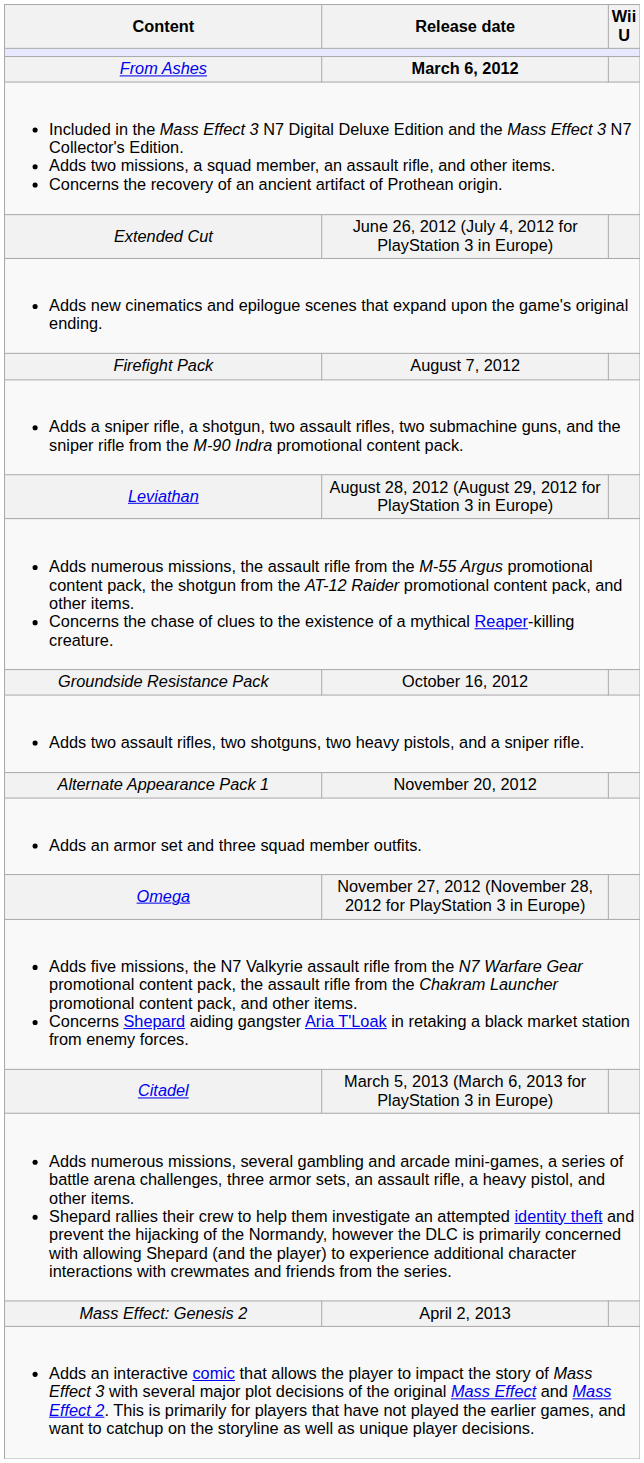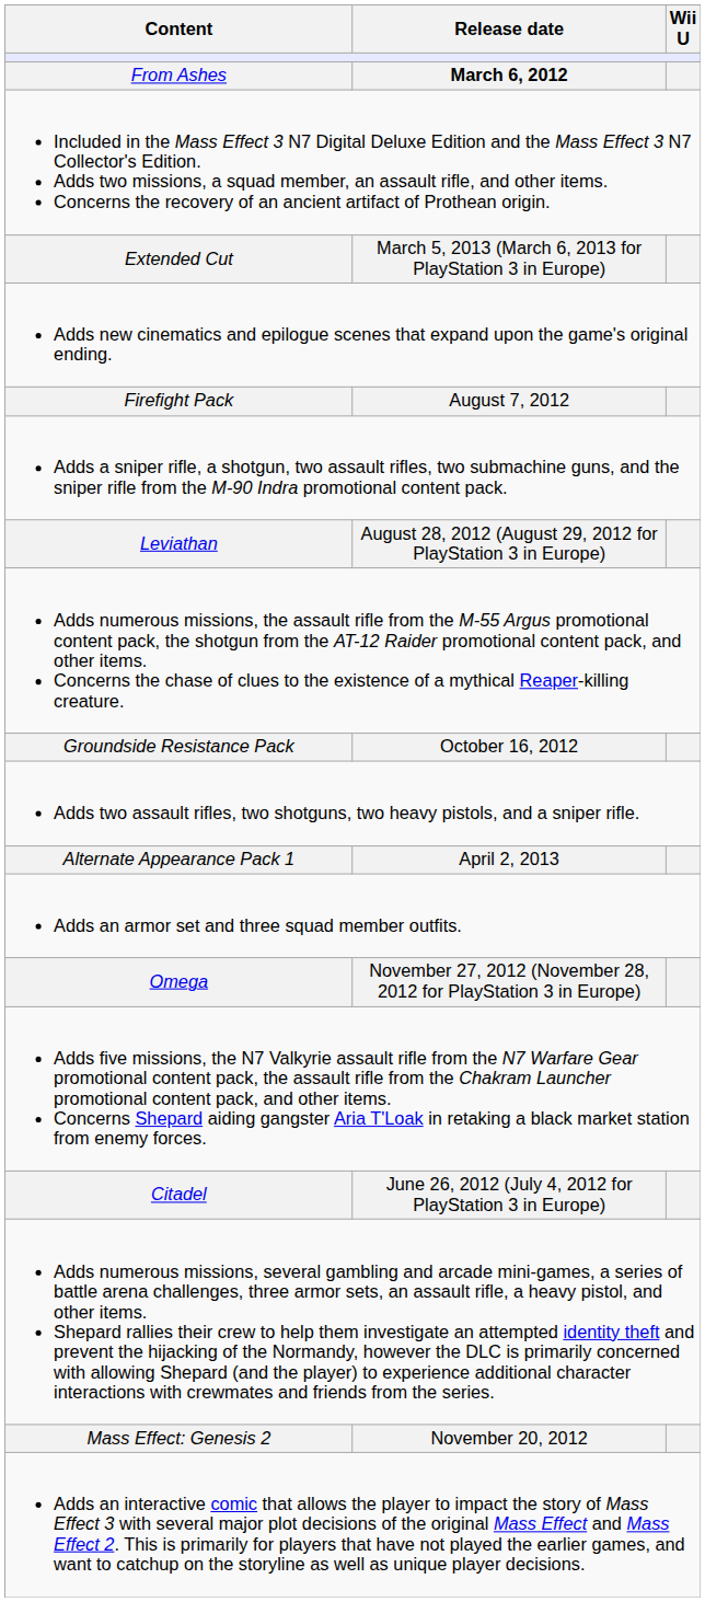 <table class="wikitable" width="100%">
 <tr style="text-align: center;">
 <th style="width:50%">Content</th>
 <th style="width:45%">Release date</th>
 <th style="width:5%">Wii U</th>
 </tr>
 <tr>
 <td colspan="5" bgcolor="#e6e9ff"></td>
 </tr>
 <tr bgcolor="#F2F2F2" align="center">
 <td><em><a href='#'>From Ashes</a></em></td>
 <td><strong>March 6, 2012</strong></td>
 <td></td>
 </tr>
 <tr>
 <td colspan="6" style="border: none; vertical-align: top;"><br><ul><li>Included in the <em>Mass Effect 3</em> N7 Digital Deluxe Edition and the <em>Mass Effect 3</em> N7 Collector's Edition.</li><li>Adds two missions, a squad member, an assault rifle, and other items.</li><li>Concerns the recovery of an ancient artifact of Prothean origin.</li></ul></td>
 </tr>
 <tr bgcolor="#F2F2F2" align="center">
 <td><em>Extended Cut</em></td>
-<td>June 26, 2012 (July 4, 2012 for PlayStation 3 in Europe)</td>
+<td>March 5, 2013 (March 6, 2013 for PlayStation 3 in Europe)</td>
 <td></td>
 </tr>
 <tr>
 <td colspan="6" style="border: none; vertical-align: top;"><br><ul><li>Adds new cinematics and epilogue scenes that expand upon the game's original ending.</li></ul></td>
 </tr>
 <tr bgcolor="#F2F2F2" align="center">
 <td><em>Firefight Pack</em></td>
 <td>August 7, 2012</td>
 <td></td>
 </tr>
 <tr>
 <td colspan="6" style="border: none; vertical-align: top;"><br><ul><li>Adds a sniper rifle, a shotgun, two assault rifles, two submachine guns, and the sniper rifle from the <em>M-90 Indra</em> promotional content pack.</li></ul></td>
 </tr>
 <tr bgcolor="#F2F2F2" align="center">
 <td><em><a href='#'>Leviathan</a></em></td>
 <td>August 28, 2012 (August 29, 2012 for PlayStation 3 in Europe)</td>
 <td></td>
 </tr>
 <tr>
 <td colspan="6" style="border: none; vertical-align: top;"><br><ul><li>Adds numerous missions, the assault rifle from the <em>M-55 Argus</em> promotional content pack, the shotgun from the <em>AT-12 Raider</em> promotional content pack, and other items.</li><li>Concerns the chase of clues to the existence of a mythical <a href='#'>Reaper</a>-killing creature.</li></ul></td>
 </tr>
 <tr bgcolor="#F2F2F2" align="center">
 <td><em>Groundside Resistance Pack</em></td>
 <td>October 16, 2012</td>
 <td></td>
 </tr>
 <tr>
 <td colspan="6" style="border: none; vertical-align: top;"><br><ul><li>Adds two assault rifles, two shotguns, two heavy pistols, and a sniper rifle.</li></ul></td>
 </tr>
 <tr bgcolor="#F2F2F2" align="center">
 <td><em>Alternate Appearance Pack 1</em></td>
-<td>November 20, 2012</td>
+<td>April 2, 2013</td>
 <td></td>
 </tr>
 <tr>
 <td colspan="6" style="border: none; vertical-align: top;"><br><ul><li>Adds an armor set and three squad member outfits.</li></ul></td>
 </tr>
 <tr bgcolor="#F2F2F2" align="center">
 <td><em><a href='#'>Omega</a></em></td>
 <td>November 27, 2012 (November 28, 2012 for PlayStation 3 in Europe)</td>
 <td></td>
 </tr>
 <tr>
 <td colspan="6" style="border: none; vertical-align: top;"><br><ul><li>Adds five missions, the N7 Valkyrie assault rifle from the <em>N7 Warfare Gear</em> promotional content pack, the assault rifle from the <em>Chakram Launcher</em> promotional content pack, and other items.</li><li>Concerns <a href='#'>Shepard</a> aiding gangster <a href='#'>Aria T'Loak</a> in retaking a black market station from enemy forces.</li></ul></td>
 </tr>
 <tr bgcolor="#F2F2F2" align="center">
 <td><em><a href='#'>Citadel</a></em></td>
-<td>March 5, 2013 (March 6, 2013 for PlayStation 3 in Europe)</td>
+<td>June 26, 2012 (July 4, 2012 for PlayStation 3 in Europe)</td>
 <td></td>
 </tr>
 <tr>
 <td colspan="6" style="border: none; vertical-align: top;"><br><ul><li>Adds numerous missions, several gambling and arcade mini-games, a series of battle arena challenges, three armor sets, an assault rifle, a heavy pistol, and other items.</li><li>Shepard rallies their crew to help them investigate an attempted <a href='#'>identity theft</a> and prevent the hijacking of the Normandy, however the DLC is primarily concerned with allowing Shepard (and the player) to experience additional character interactions with crewmates and friends from the series.</li></ul></td>
 </tr>
 <tr bgcolor="#F2F2F2" align="center">
 <td><em>Mass Effect: Genesis 2</em></td>
-<td>April 2, 2013</td>
+<td>November 20, 2012</td>
 <td></td>
 </tr>
 <tr>
 <td colspan="6" style="border: none; vertical-align: top;"><br><ul><li>Adds an interactive <a href='#'>comic</a> that allows the player to impact the story of <em>Mass Effect 3</em> with several major plot decisions of the original <em><a href='#'>Mass Effect</a></em> and <em><a href='#'>Mass Effect 2</a></em>. This is primarily for players that have not played the earlier games, and want to catchup on the storyline as well as unique player decisions.</li></ul></td>
 </tr>
 </table>
